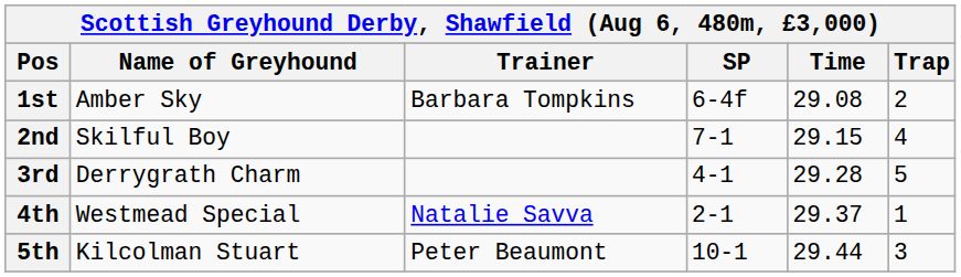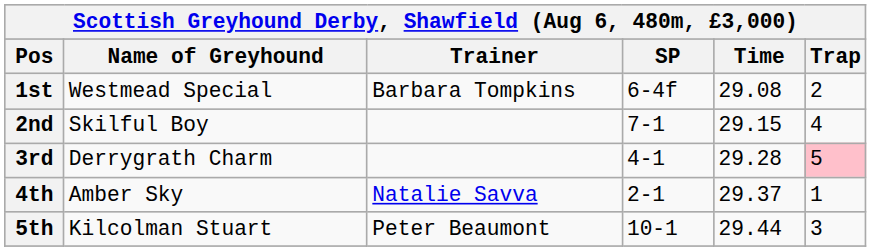 <table class="wikitable">
 <tr>
 <th colspan="6"><a href='#'>Scottish Greyhound Derby</a>, <a href='#'>Shawfield</a> (Aug 6, 480m, £3,000)</th>
 </tr>
 <tr>
 <th width=30>Pos</th>
 <th width=180>Name of Greyhound</th>
 <th width=150>Trainer</th>
 <th width=50>SP</th>
 <th width=50>Time</th>
 <th width=30>Trap</th>
 </tr>
 <tr>
 <th>1st</th>
-<td>Amber Sky</td>
+<td>Westmead Special</td>
 <td>Barbara Tompkins</td>
 <td>6-4f</td>
 <td>29.08</td>
 <td>2</td>
 </tr>
 <tr>
 <th>2nd</th>
 <td>Skilful Boy</td>
 <td></td>
 <td>7-1</td>
 <td>29.15</td>
 <td>4</td>
 </tr>
 <tr>
 <th>3rd</th>
 <td>Derrygrath Charm</td>
 <td></td>
 <td>4-1</td>
 <td>29.28</td>
-<td>5</td>
+<td style="background: pink;">5</td>
 </tr>
 <tr>
 <th>4th</th>
-<td>Westmead Special</td>
+<td>Amber Sky</td>
 <td><a href='#'>Natalie Savva</a></td>
 <td>2-1</td>
 <td>29.37</td>
 <td>1</td>
 </tr>
 <tr>
 <th>5th</th>
 <td>Kilcolman Stuart</td>
 <td>Peter Beaumont</td>
 <td>10-1</td>
 <td>29.44</td>
 <td>3</td>
 </tr>
 </table>
